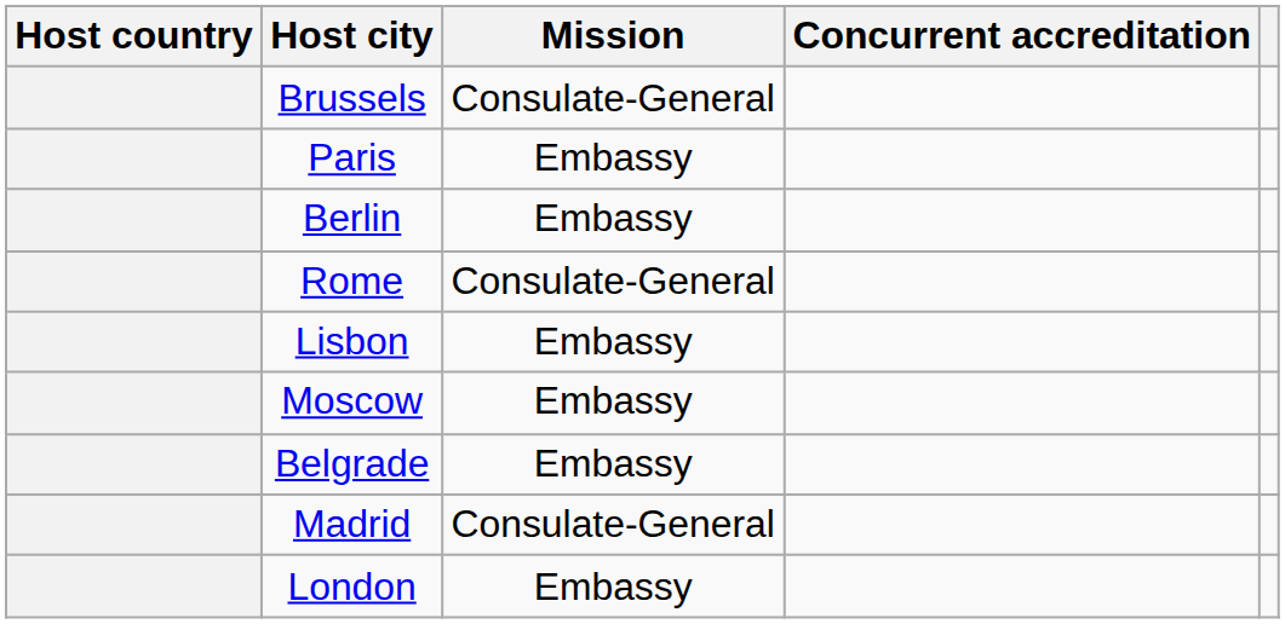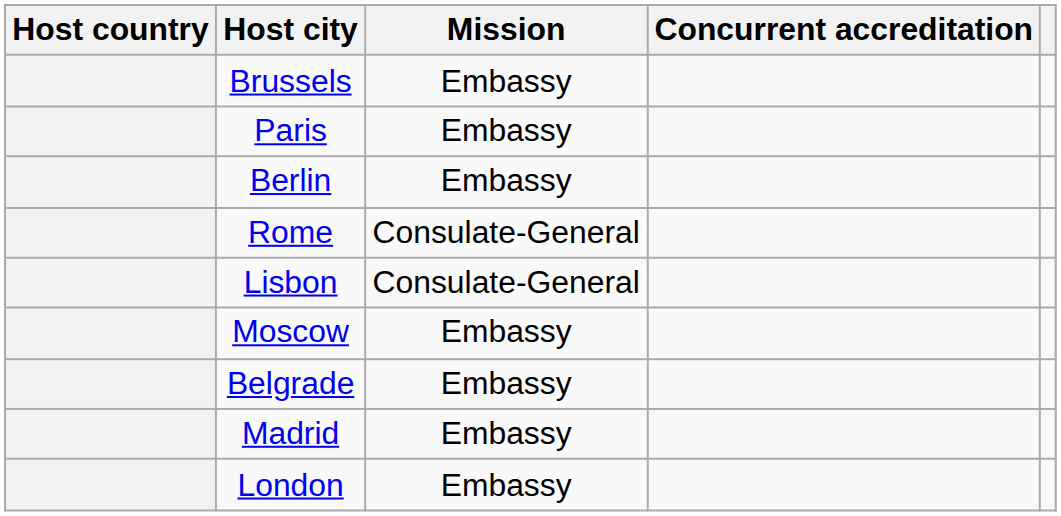 <table class="wikitable plainrowheaders" style="text-align:center">
 <tr>
 <th scope="col">Host country</th>
 <th scope="col">Host city</th>
 <th scope="col">Mission</th>
 <th scope="col">Concurrent accreditation</th>
 <th scope="col"></th>
 </tr>
 <tr>
 <th scope="row"></th>
 <td><a href='#'>Brussels</a></td>
-<td>Consulate-General</td>
+<td>Embassy</td>
 <td></td>
 <td></td>
 </tr>
 <tr>
 <th scope="row"></th>
 <td><a href='#'>Paris</a></td>
 <td>Embassy</td>
 <td></td>
 <td></td>
 </tr>
 <tr>
 <th scope="row"></th>
 <td><a href='#'>Berlin</a></td>
 <td>Embassy</td>
 <td></td>
 <td></td>
 </tr>
 <tr>
 <th scope="row"></th>
 <td><a href='#'>Rome</a></td>
 <td>Consulate-General</td>
 <td></td>
 <td></td>
 </tr>
 <tr>
 <th scope="row"></th>
 <td><a href='#'>Lisbon</a></td>
-<td>Embassy</td>
+<td>Consulate-General</td>
 <td></td>
 <td></td>
 </tr>
 <tr>
 <th scope="row"></th>
 <td><a href='#'>Moscow</a></td>
 <td>Embassy</td>
 <td></td>
 <td></td>
 </tr>
 <tr>
 <th scope="row"></th>
 <td><a href='#'>Belgrade</a></td>
 <td>Embassy</td>
 <td></td>
 <td></td>
 </tr>
 <tr>
 <th scope="row"></th>
 <td><a href='#'>Madrid</a></td>
-<td>Consulate-General</td>
+<td>Embassy</td>
 <td></td>
 <td></td>
 </tr>
 <tr>
 <th scope="row"></th>
 <td><a href='#'>London</a></td>
 <td>Embassy</td>
 <td></td>
 <td></td>
 </tr>
 </table>
